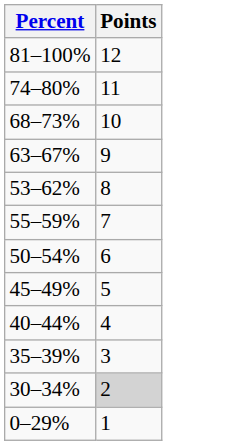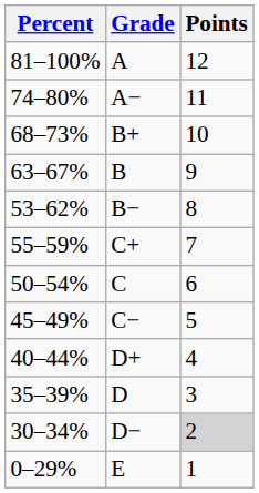 <table class="wikitable">
 <tr>
 <th><a href='#'>Percent</a></th>
+<th><a href='#'>Grade</a></th>
 <th>Points</th>
 </tr>
 <tr>
 <td>81–100%</td>
+<td>A</td>
 <td>12</td>
 </tr>
 <tr>
 <td>74–80%</td>
+<td>A−</td>
 <td>11</td>
 </tr>
 <tr>
 <td>68–73%</td>
+<td>B+</td>
 <td>10</td>
 </tr>
 <tr>
 <td>63–67%</td>
+<td>B</td>
 <td>9</td>
 </tr>
 <tr>
 <td>53–62%</td>
+<td>B−</td>
 <td>8</td>
 </tr>
 <tr>
 <td>55–59%</td>
+<td>C+</td>
 <td>7</td>
 </tr>
 <tr>
 <td>50–54%</td>
+<td>C</td>
 <td>6</td>
 </tr>
 <tr>
 <td>45–49%</td>
+<td>C−</td>
 <td>5</td>
 </tr>
 <tr>
 <td>40–44%</td>
+<td>D+</td>
 <td>4</td>
 </tr>
 <tr>
 <td>35–39%</td>
+<td>D</td>
 <td>3</td>
 </tr>
 <tr>
 <td>30–34%</td>
+<td>D−</td>
 <td style="background: lightgrey;">2</td>
 </tr>
 <tr>
 <td>0–29%</td>
+<td>E</td>
 <td>1</td>
 </tr>
 </table>
